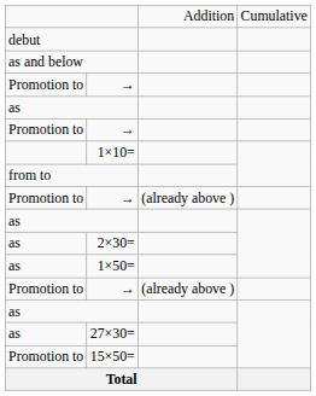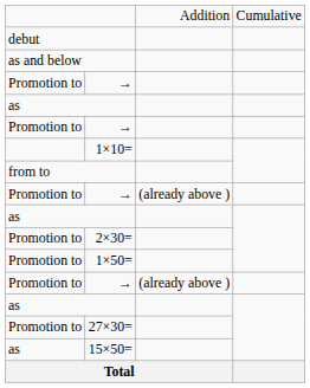 <table class="wikitable" style="text-align:right;">
 <tr>
 <td colspan=2></td>
 <td>Addition</td>
 <td>Cumulative</td>
 </tr>
 <tr>
 <td colspan=2 align=left> debut</td>
 <td></td>
 <td></td>
 </tr>
 <tr>
 <td colspan=2 align=left> as  and below</td>
 <td></td>
 <td></td>
 </tr>
 <tr>
 <td align=left>Promotion to </td>
 <td> → </td>
 <td></td>
 <td></td>
 </tr>
 <tr>
 <td colspan=2 align=left> as </td>
 <td></td>
 <td></td>
 </tr>
 <tr>
 <td align=left>Promotion to </td>
 <td> → </td>
 <td></td>
 <td></td>
 </tr>
 <tr>
 <td align=left></td>
 <td>1×10=</td>
 <td></td>
 <td rowspan=2></td>
 </tr>
 <tr>
 <td colspan=2 align=left> from  to </td>
 <td></td>
 </tr>
 <tr>
 <td align=left>Promotion to </td>
 <td> → </td>
 <td>(already above ) </td>
 <td></td>
 </tr>
 <tr>
 <td colspan=2 align=left> as </td>
 <td></td>
 <td rowspan=3></td>
 </tr>
 <tr>
-<td align=left> as </td>
+<td align=left>Promotion to </td>
 <td>2×30=</td>
 <td></td>
 </tr>
 <tr>
-<td align=left> as </td>
+<td align=left>Promotion to </td>
 <td>1×50=</td>
 <td></td>
 </tr>
 <tr>
 <td align=left>Promotion to </td>
 <td> → </td>
 <td>(already above ) </td>
 <td></td>
 </tr>
 <tr>
 <td colspan=2 align=left> as </td>
 <td></td>
 <td rowspan=3></td>
 </tr>
 <tr>
-<td align=left> as </td>
+<td align=left>Promotion to </td>
 <td>27×30=</td>
 <td></td>
 </tr>
 <tr>
-<td align=left>Promotion to </td>
+<td align=left> as </td>
 <td>15×50=</td>
 <td></td>
 </tr>
 <tr>
 <th colspan=3>Total</th>
 <th></th>
 </tr>
 </table>
